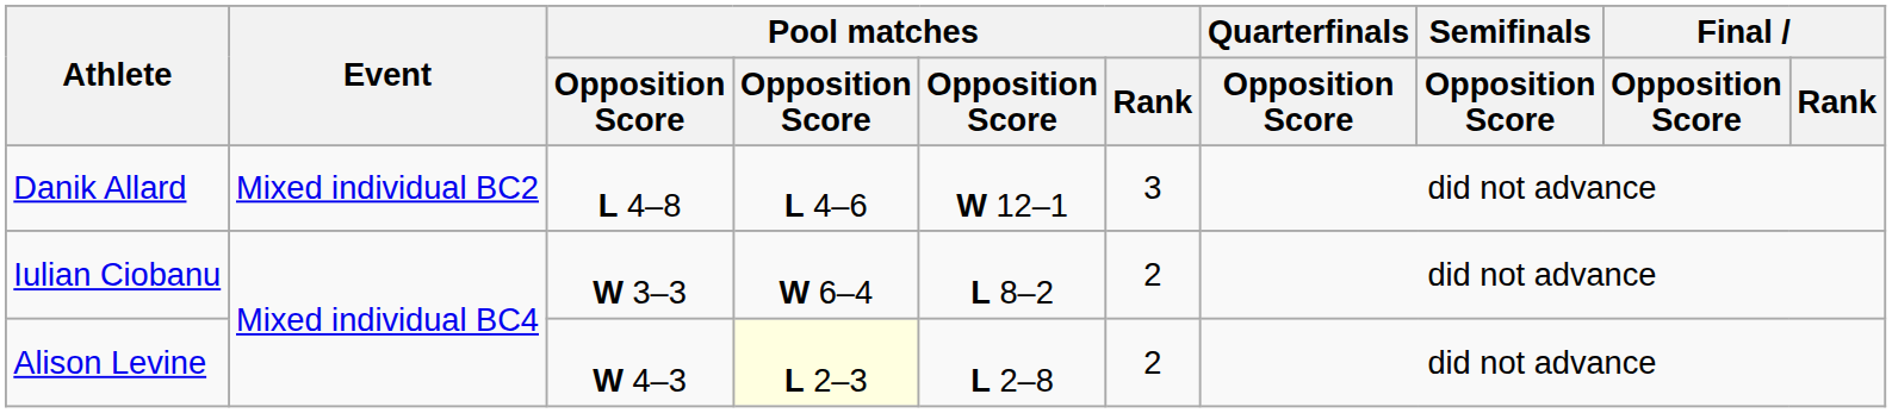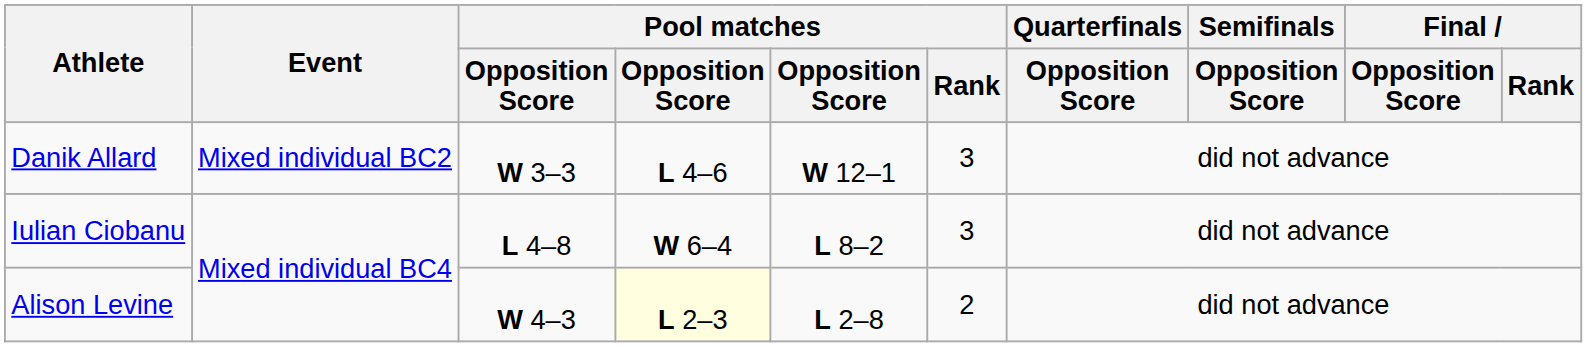 <table class=wikitable style="font-size:90%;text-align:center">
 <tr>
 <th rowspan="2">Athlete</th>
 <th rowspan="2">Event</th>
 <th colspan="4">Pool matches</th>
 <th>Quarterfinals</th>
 <th>Semifinals</th>
 <th colspan="2">Final / </th>
 </tr>
 <tr>
 <th>Opposition<br>Score</th>
 <th>Opposition<br>Score</th>
 <th>Opposition<br>Score</th>
 <th>Rank</th>
 <th>Opposition<br>Score</th>
 <th>Opposition<br>Score</th>
 <th>Opposition<br>Score</th>
 <th>Rank</th>
 </tr>
 <tr>
 <td align=left><a href='#'>Danik Allard</a></td>
 <td align=left><a href='#'>Mixed individual BC2</a></td>
-<td><br><strong>L</strong> 4–8</td>
+<td><br><strong>W</strong> 3–3</td>
 <td><br><strong>L</strong> 4–6</td>
 <td><br><strong>W</strong> 12–1</td>
 <td>3</td>
 <td colspan="4">did not advance</td>
 </tr>
 <tr>
 <td align=left><a href='#'>Iulian Ciobanu</a></td>
 <td align=left rowspan="2"><a href='#'>Mixed individual BC4</a></td>
-<td><br><strong>W</strong> 3–3</td>
+<td><br><strong>L</strong> 4–8</td>
 <td><br><strong>W</strong> 6–4</td>
 <td><br><strong>L</strong> 8–2</td>
-<td>2</td>
+<td>3</td>
 <td colspan="4">did not advance</td>
 </tr>
 <tr>
 <td align=left><a href='#'>Alison Levine</a></td>
 <td><br><strong>W</strong> 4–3</td>
 <td style="background: lightyellow;"><br><strong>L</strong> 2–3</td>
 <td><br><strong>L</strong> 2–8</td>
 <td>2</td>
 <td colspan="4">did not advance</td>
 </tr>
 </table>
